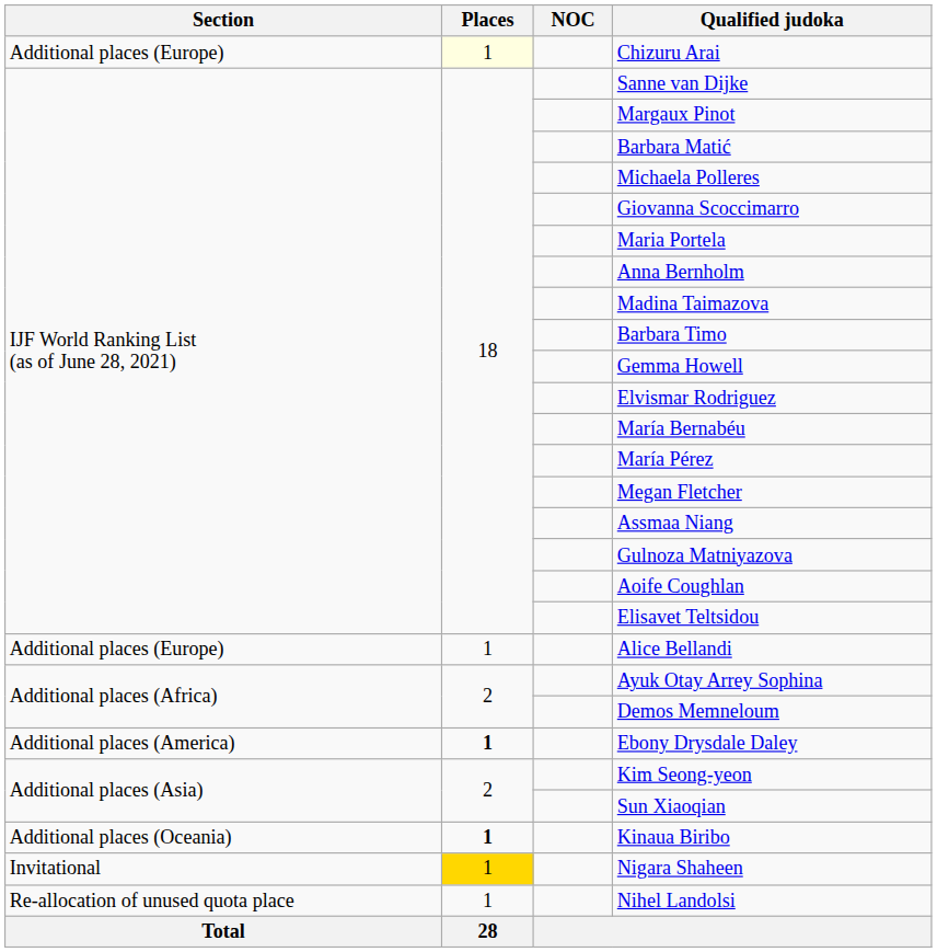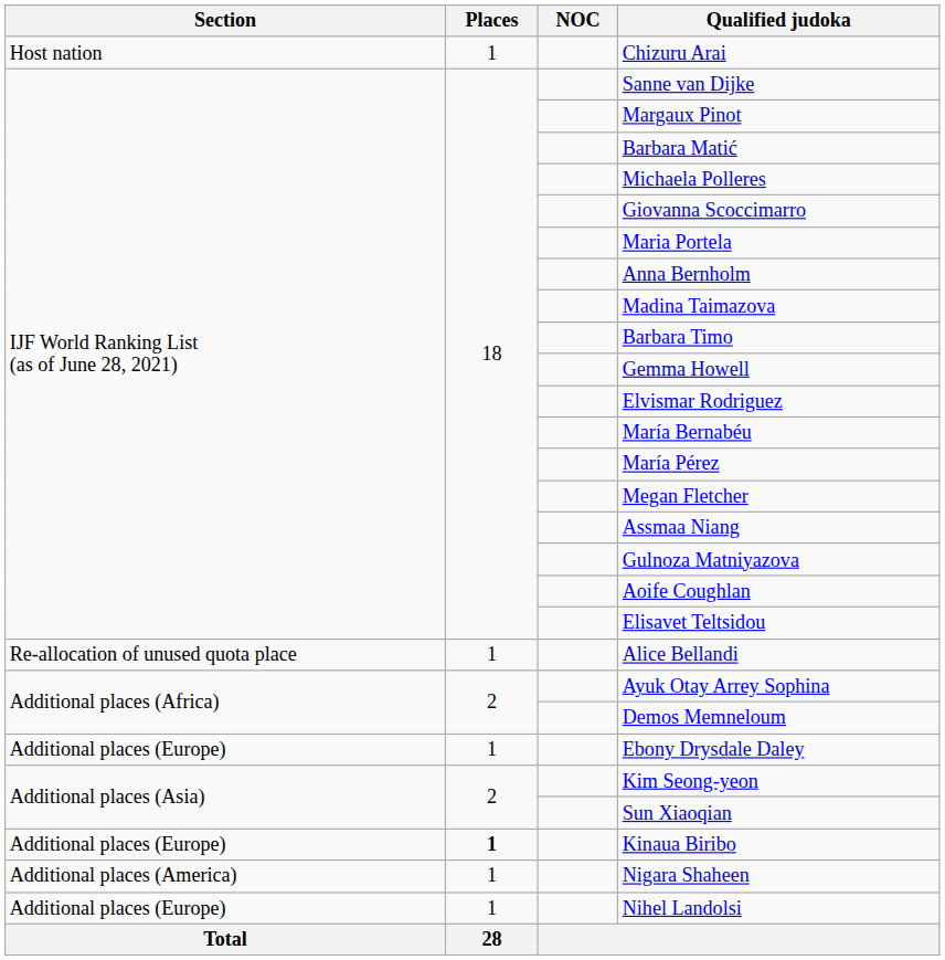 <table class="wikitable"  width=750>
 <tr>
 <th>Section</th>
 <th>Places</th>
 <th>NOC</th>
 <th>Qualified judoka</th>
 </tr>
 <tr>
-<td rowspan=1>Additional places (Europe)</td>
-<td align=center style="background: lightyellow;">1</td>
+<td>Host nation</td>
+<td align=center>1</td>
 <td></td>
 <td><a href='#'>Chizuru Arai</a></td>
 </tr>
 <tr>
 <td rowspan=18>IJF World Ranking List<br>(as of June 28, 2021)</td>
 <td rowspan=18 align=center>18</td>
 <td></td>
 <td><a href='#'>Sanne van Dijke</a></td>
 </tr>
 <tr>
 <td></td>
 <td><a href='#'>Margaux Pinot</a></td>
 </tr>
 <tr>
 <td></td>
 <td><a href='#'>Barbara Matić</a></td>
 </tr>
 <tr>
 <td></td>
 <td><a href='#'>Michaela Polleres</a></td>
 </tr>
 <tr>
 <td></td>
 <td><a href='#'>Giovanna Scoccimarro</a></td>
 </tr>
 <tr>
 <td></td>
 <td><a href='#'>Maria Portela</a></td>
 </tr>
 <tr>
 <td></td>
 <td><a href='#'>Anna Bernholm</a></td>
 </tr>
 <tr>
 <td></td>
 <td><a href='#'>Madina Taimazova</a></td>
 </tr>
 <tr>
 <td></td>
 <td><a href='#'>Barbara Timo</a></td>
 </tr>
 <tr>
 <td></td>
 <td><a href='#'>Gemma Howell</a></td>
 </tr>
 <tr>
 <td></td>
 <td><a href='#'>Elvismar Rodriguez</a></td>
 </tr>
 <tr>
 <td></td>
 <td><a href='#'>María Bernabéu</a></td>
 </tr>
 <tr>
 <td></td>
 <td><a href='#'>María Pérez</a></td>
 </tr>
 <tr>
 <td></td>
 <td><a href='#'>Megan Fletcher</a></td>
 </tr>
 <tr>
 <td></td>
 <td><a href='#'>Assmaa Niang</a></td>
 </tr>
 <tr>
 <td></td>
 <td><a href='#'>Gulnoza Matniyazova</a></td>
 </tr>
 <tr>
 <td></td>
 <td><a href='#'>Aoife Coughlan</a></td>
 </tr>
 <tr>
 <td></td>
 <td><a href='#'>Elisavet Teltsidou</a></td>
 </tr>
 <tr>
-<td rowspan=1>Additional places (Europe)</td>
+<td>Re-allocation of unused quota place</td>
 <td rowspan=1 align=center>1</td>
 <td></td>
 <td><a href='#'>Alice Bellandi</a></td>
 </tr>
 <tr>
 <td rowspan=2>Additional places (Africa)</td>
 <td rowspan=2 align=center>2</td>
 <td></td>
 <td><a href='#'>Ayuk Otay Arrey Sophina</a></td>
 </tr>
 <tr>
 <td></td>
 <td><a href='#'>Demos Memneloum</a></td>
 </tr>
 <tr>
-<td>Additional places (America)</td>
-<td align=center><strong>1</strong></td>
+<td rowspan=1>Additional places (Europe)</td>
+<td align=center>1</td>
 <td></td>
 <td><a href='#'>Ebony Drysdale Daley</a></td>
 </tr>
 <tr>
 <td rowspan=2>Additional places (Asia)</td>
 <td rowspan=2 align=center>2</td>
 <td></td>
 <td><a href='#'>Kim Seong-yeon</a></td>
 </tr>
 <tr>
 <td></td>
 <td><a href='#'>Sun Xiaoqian</a></td>
 </tr>
 <tr>
-<td>Additional places (Oceania)</td>
+<td rowspan=1>Additional places (Europe)</td>
 <td align=center><strong>1</strong></td>
 <td></td>
 <td><a href='#'>Kinaua Biribo</a></td>
 </tr>
 <tr>
-<td>Invitational</td>
-<td align=center style="background: gold;">1</td>
+<td>Additional places (America)</td>
+<td align=center>1</td>
 <td></td>
 <td><a href='#'>Nigara Shaheen</a></td>
 </tr>
 <tr>
-<td>Re-allocation of unused quota place</td>
+<td rowspan=1>Additional places (Europe)</td>
 <td align=center>1</td>
 <td></td>
 <td><a href='#'>Nihel Landolsi </a></td>
 </tr>
 <tr>
 <th>Total</th>
 <th>28</th>
 <th colspan=2></th>
 </tr>
 </table>
